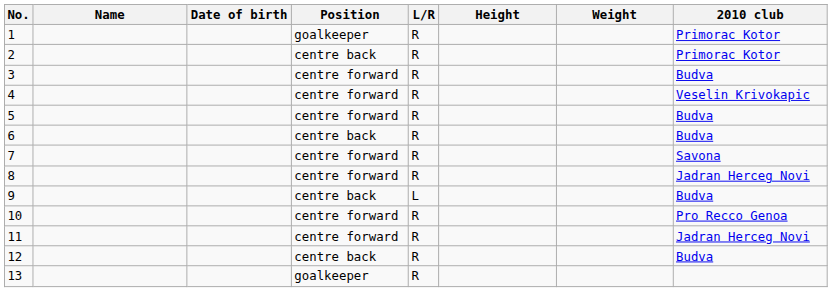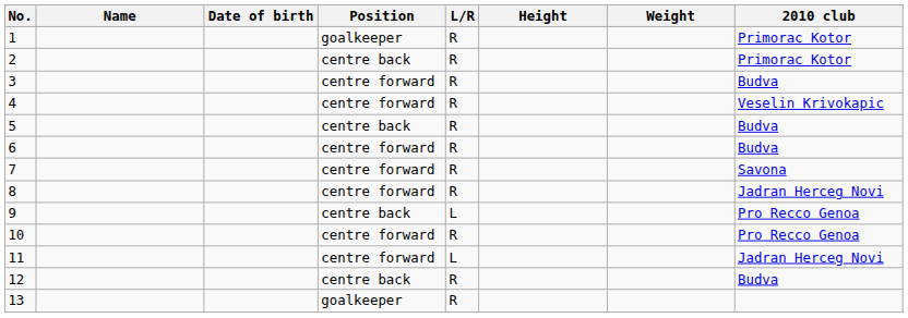 <table class=wikitable sortable style=font-size:100%; text-align:center;>
 <tr>
 <th>No.</th>
 <th style=width:12em>Name</th>
 <th style=width:8em>Date of birth</th>
 <th style=width:9em>Position</th>
 <th style=width:2em>L/R</th>
 <th style=width:9em>Height</th>
 <th style=width:9em>Weight</th>
 <th style=width:12em>2010 club</th>
 </tr>
 <tr>
 <td>1</td>
 <td align=left></td>
 <td></td>
 <td>goalkeeper</td>
 <td>R</td>
 <td></td>
 <td></td>
 <td><a href='#'>Primorac Kotor</a></td>
 </tr>
 <tr>
 <td>2</td>
 <td align=left></td>
 <td></td>
 <td>centre back</td>
 <td>R</td>
 <td></td>
 <td></td>
 <td><a href='#'>Primorac Kotor</a></td>
 </tr>
 <tr>
 <td>3</td>
 <td align=left></td>
 <td></td>
 <td>centre forward</td>
 <td>R</td>
 <td></td>
 <td></td>
 <td><a href='#'>Budva</a></td>
 </tr>
 <tr>
 <td>4</td>
 <td align=left></td>
 <td></td>
 <td>centre forward</td>
 <td>R</td>
 <td></td>
 <td></td>
 <td><a href='#'>Veselin Krivokapic</a></td>
 </tr>
 <tr>
 <td>5</td>
 <td align=left></td>
 <td></td>
-<td>centre forward</td>
+<td>centre back</td>
 <td>R</td>
 <td></td>
 <td></td>
 <td><a href='#'>Budva</a></td>
 </tr>
 <tr>
 <td>6</td>
 <td align=left></td>
 <td></td>
-<td>centre back</td>
+<td>centre forward</td>
 <td>R</td>
 <td></td>
 <td></td>
 <td><a href='#'>Budva</a></td>
 </tr>
 <tr>
 <td>7</td>
 <td align=left></td>
 <td></td>
 <td>centre forward</td>
 <td>R</td>
 <td></td>
 <td></td>
 <td><a href='#'>Savona</a></td>
 </tr>
 <tr>
 <td>8</td>
 <td align=left></td>
 <td></td>
 <td>centre forward</td>
 <td>R</td>
 <td></td>
 <td></td>
 <td><a href='#'>Jadran Herceg Novi</a></td>
 </tr>
 <tr>
 <td>9</td>
 <td align=left></td>
 <td></td>
 <td>centre back</td>
 <td>L</td>
 <td></td>
 <td></td>
-<td><a href='#'>Budva</a></td>
+<td><a href='#'>Pro Recco Genoa</a></td>
 </tr>
 <tr>
 <td>10</td>
 <td align=left></td>
 <td></td>
 <td>centre forward</td>
 <td>R</td>
 <td></td>
 <td></td>
 <td><a href='#'>Pro Recco Genoa</a></td>
 </tr>
 <tr>
 <td>11</td>
 <td align=left></td>
 <td></td>
 <td>centre forward</td>
-<td>R</td>
+<td>L</td>
 <td></td>
 <td></td>
 <td><a href='#'>Jadran Herceg Novi</a></td>
 </tr>
 <tr>
 <td>12</td>
 <td align=left></td>
 <td></td>
 <td>centre back</td>
 <td>R</td>
 <td></td>
 <td></td>
 <td><a href='#'>Budva</a></td>
 </tr>
 <tr>
 <td>13</td>
 <td align=left></td>
 <td></td>
 <td>goalkeeper</td>
 <td>R</td>
 <td></td>
 <td></td>
 <td></td>
 </tr>
 </table>
